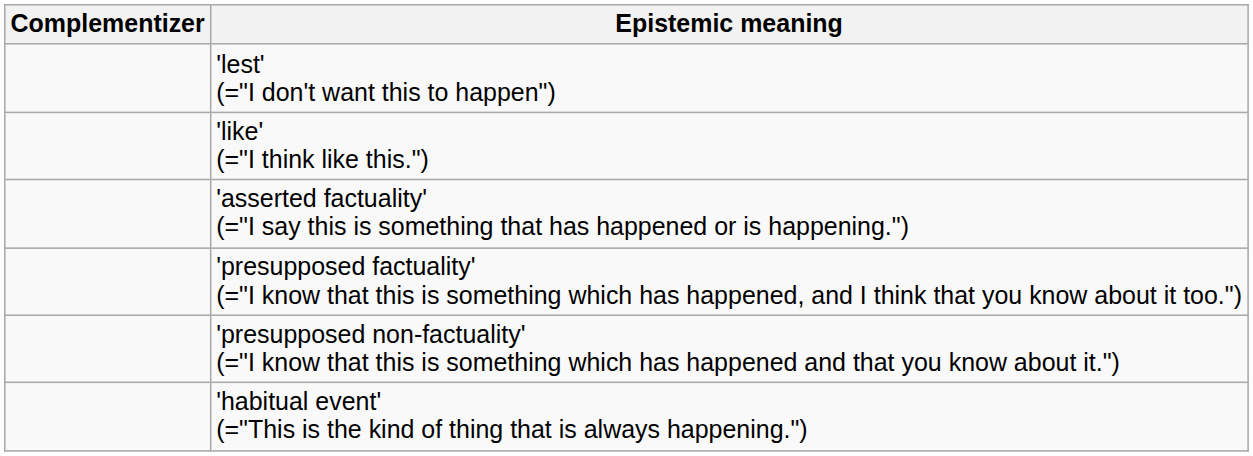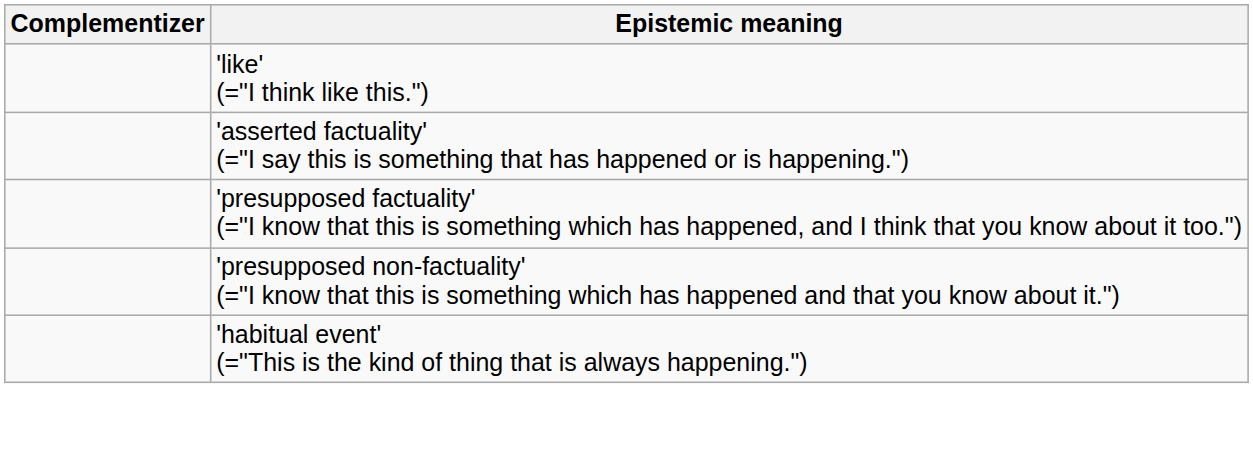 <table class="wikitable">
 <tr>
 <th>Complementizer</th>
 <th>Epistemic meaning</th>
-</tr>
-<tr>
-<td></td>
-<td>'lest' <br> (="I don't want this to happen")</td>
 </tr>
 <tr>
 <td></td>
 <td>'like' <br> (="I think like this.")</td>
 </tr>
 <tr>
 <td></td>
 <td>'asserted factuality' <br> (="I say this is something that has happened or is happening.")</td>
 </tr>
 <tr>
 <td></td>
 <td>'presupposed factuality' <br> (="I know that this is something which has happened, and I think that you know about it too.")</td>
 </tr>
 <tr>
 <td></td>
 <td>'presupposed non-factuality' <br> (="I know that this is something which has happened and that you know about it.")</td>
 </tr>
 <tr>
 <td></td>
 <td>'habitual event' <br> (="This is the kind of thing that is always happening.")</td>
 </tr>
 </table>
